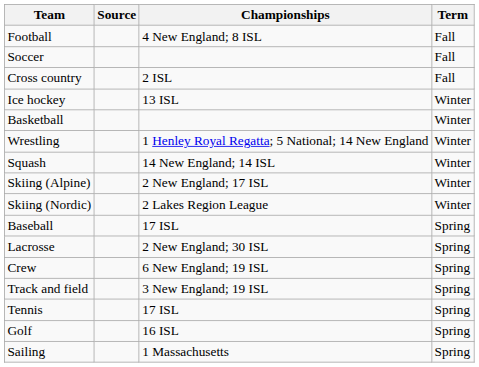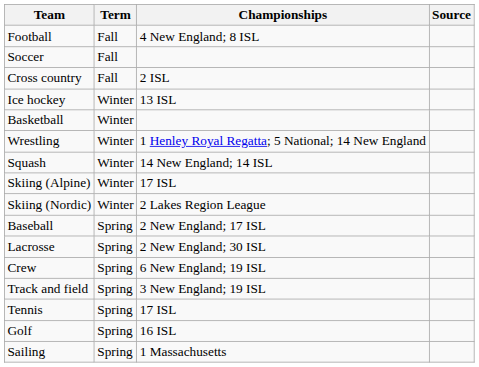 <table class="wikitable">
 <tr>
 <th>Team</th>
+<th>Term</th>
+<th>Championships</th>
 <th>Source</th>
-<th>Championships</th>
-<th>Term</th>
 </tr>
 <tr>
 <td>Football</td>
+<td>Fall</td>
+<td>4 New England; 8 ISL</td>
 <td></td>
-<td>4 New England; 8 ISL</td>
-<td>Fall</td>
 </tr>
 <tr>
 <td>Soccer</td>
+<td>Fall</td>
 <td></td>
 <td></td>
-<td>Fall</td>
 </tr>
 <tr>
 <td>Cross country</td>
+<td>Fall</td>
+<td>2 ISL</td>
 <td></td>
-<td>2 ISL</td>
-<td>Fall</td>
 </tr>
 <tr>
 <td>Ice hockey</td>
+<td>Winter</td>
+<td>13 ISL</td>
 <td></td>
-<td>13 ISL</td>
-<td>Winter</td>
 </tr>
 <tr>
 <td>Basketball</td>
+<td>Winter</td>
 <td></td>
 <td></td>
-<td>Winter</td>
 </tr>
 <tr>
 <td>Wrestling</td>
+<td>Winter</td>
+<td>1 <a href='#'>Henley Royal Regatta</a>; 5 National; 14 New England</td>
 <td></td>
-<td>1 <a href='#'>Henley Royal Regatta</a>; 5 National; 14 New England</td>
-<td>Winter</td>
 </tr>
 <tr>
 <td>Squash</td>
+<td>Winter</td>
+<td>14 New England; 14 ISL</td>
 <td></td>
-<td>14 New England; 14 ISL</td>
-<td>Winter</td>
 </tr>
 <tr>
 <td>Skiing (Alpine)</td>
+<td>Winter</td>
+<td>17 ISL</td>
 <td></td>
-<td>2 New England; 17 ISL</td>
-<td>Winter</td>
 </tr>
 <tr>
 <td>Skiing (Nordic)</td>
+<td>Winter</td>
+<td>2 Lakes Region League</td>
 <td></td>
-<td>2 Lakes Region League</td>
-<td>Winter</td>
 </tr>
 <tr>
 <td>Baseball</td>
+<td>Spring</td>
+<td>2 New England; 17 ISL</td>
 <td></td>
-<td>17 ISL</td>
-<td>Spring</td>
 </tr>
 <tr>
 <td>Lacrosse</td>
+<td>Spring</td>
+<td>2 New England; 30 ISL</td>
 <td></td>
-<td>2 New England; 30 ISL</td>
-<td>Spring</td>
 </tr>
 <tr>
 <td>Crew</td>
+<td>Spring</td>
+<td>6 New England; 19 ISL</td>
 <td></td>
-<td>6 New England; 19 ISL</td>
-<td>Spring</td>
 </tr>
 <tr>
 <td>Track and field</td>
+<td>Spring</td>
+<td>3 New England; 19 ISL</td>
 <td></td>
-<td>3 New England; 19 ISL</td>
-<td>Spring</td>
 </tr>
 <tr>
 <td>Tennis</td>
+<td>Spring</td>
+<td>17 ISL</td>
 <td></td>
-<td>17 ISL</td>
-<td>Spring</td>
 </tr>
 <tr>
 <td>Golf</td>
+<td>Spring</td>
+<td>16 ISL</td>
 <td></td>
-<td>16 ISL</td>
-<td>Spring</td>
 </tr>
 <tr>
 <td>Sailing</td>
+<td>Spring</td>
+<td>1 Massachusetts</td>
 <td></td>
-<td>1 Massachusetts</td>
-<td>Spring</td>
 </tr>
 </table>
